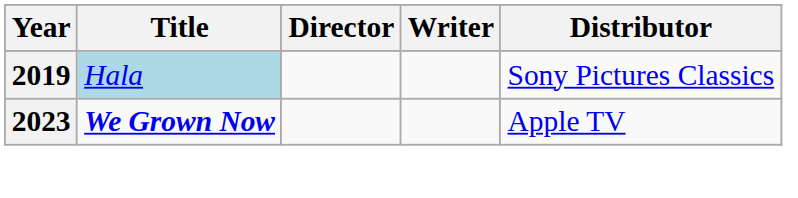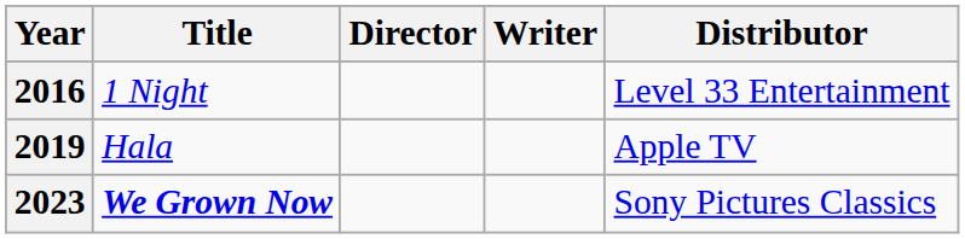 <table class="wikitable plainrowheaders sortable">
 <tr>
 <th scope="col">Year</th>
 <th scope="col">Title</th>
 <th scope="col">Director</th>
 <th scope="col">Writer</th>
 <th scope="col">Distributor</th>
 </tr>
 <tr>
-<th scope="row">2019</th>
-<td style="background: lightblue;"><em><a href='#'>Hala</a></em></td>
+<th scope="row">2016</th>
+<td><em><a href='#'>1 Night</a></em></td>
 <td></td>
 <td></td>
-<td><a href='#'>Sony Pictures Classics</a></td>
+<td><a href='#'>Level 33 Entertainment</a></td>
+</tr>
+<tr>
+<th scope="row">2019</th>
+<td><em><a href='#'>Hala</a></em></td>
+<td></td>
+<td></td>
+<td><a href='#'>Apple TV</a></td>
 </tr>
 <tr>
 <th scope="row">2023</th>
 <td><strong><em><a href='#'>We Grown Now</a></em></strong></td>
 <td></td>
 <td></td>
-<td><a href='#'>Apple TV</a></td>
+<td><a href='#'>Sony Pictures Classics</a></td>
 </tr>
 </table>
